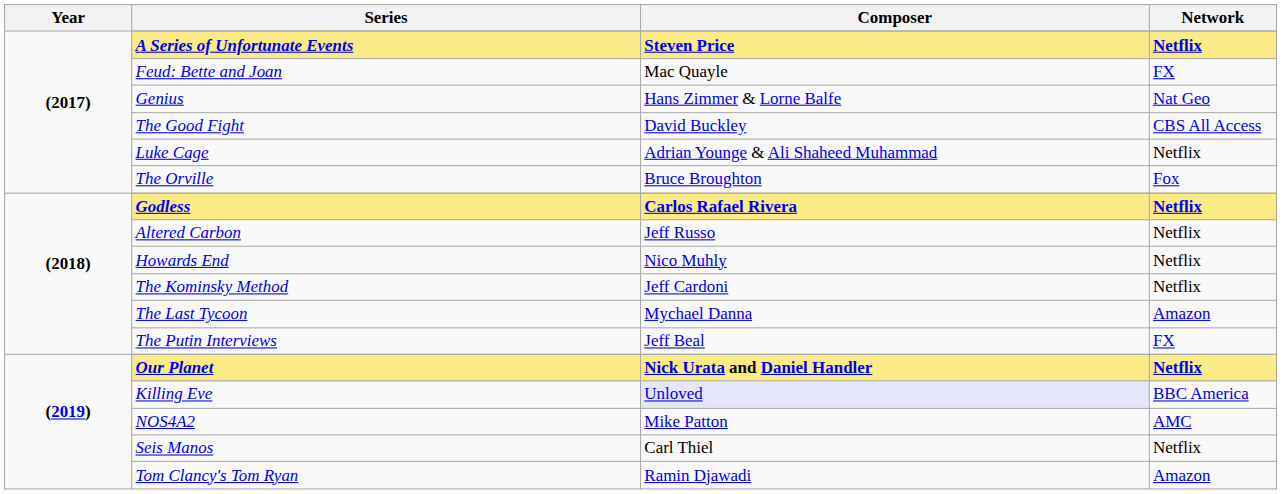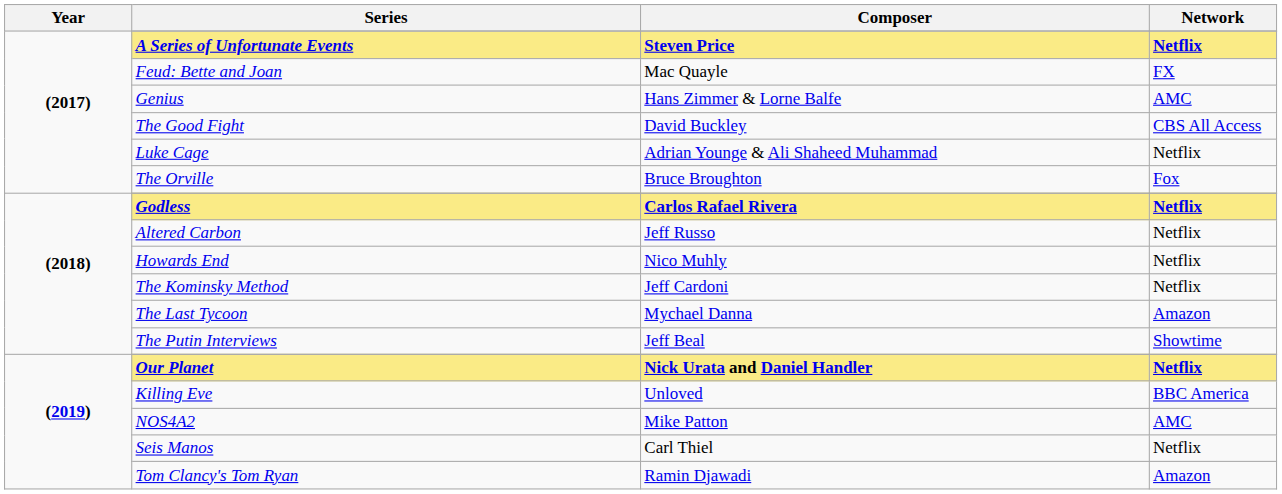 <table class="wikitable" width="95%" cellpadding="4">
 <tr>
 <th width="10%">Year</th>
 <th width="40%">Series</th>
 <th width="40%">Composer</th>
 <th width="10%">Network</th>
 </tr>
 <tr>
 <td rowspan=7 style="text-align:center"><strong>(2017)</strong><br> <br></td>
 </tr>
 <tr style="background:#FAEB86">
 <td><strong><em><a href='#'>A Series of Unfortunate Events</a></em></strong></td>
 <td><strong><a href='#'>Steven Price</a></strong></td>
 <td><strong><a href='#'>Netflix</a></strong></td>
 </tr>
 <tr>
 <td><em><a href='#'>Feud: Bette and Joan</a></em></td>
 <td>Mac Quayle</td>
 <td><a href='#'>FX</a></td>
 </tr>
 <tr>
 <td><em><a href='#'>Genius</a></em></td>
 <td><a href='#'>Hans Zimmer</a> & <a href='#'>Lorne Balfe</a></td>
-<td><a href='#'>Nat Geo</a></td>
+<td><a href='#'>AMC</a></td>
 </tr>
 <tr>
 <td><em><a href='#'>The Good Fight</a></em></td>
 <td><a href='#'>David Buckley</a></td>
 <td><a href='#'>CBS All Access</a></td>
 </tr>
 <tr>
 <td><em><a href='#'>Luke Cage</a></em></td>
 <td><a href='#'>Adrian Younge</a> & <a href='#'>Ali Shaheed Muhammad</a></td>
 <td>Netflix</td>
 </tr>
 <tr>
 <td><em><a href='#'>The Orville</a></em></td>
 <td><a href='#'>Bruce Broughton</a></td>
 <td><a href='#'>Fox</a></td>
 </tr>
 <tr>
 <td rowspan=7 style="text-align:center"><strong>(2018)</strong><br> <br></td>
 </tr>
 <tr style="background:#FAEB86">
 <td><strong><em><a href='#'>Godless</a></em></strong></td>
 <td><strong><a href='#'>Carlos Rafael Rivera</a></strong></td>
 <td><strong><a href='#'>Netflix</a></strong></td>
 </tr>
 <tr>
 <td><em><a href='#'>Altered Carbon</a></em></td>
 <td><a href='#'>Jeff Russo</a></td>
 <td>Netflix</td>
 </tr>
 <tr>
 <td><em><a href='#'>Howards End</a></em></td>
 <td><a href='#'>Nico Muhly</a></td>
 <td>Netflix</td>
 </tr>
 <tr>
 <td><em><a href='#'>The Kominsky Method</a></em></td>
 <td><a href='#'>Jeff Cardoni</a></td>
 <td>Netflix</td>
 </tr>
 <tr>
 <td><em><a href='#'>The Last Tycoon</a></em></td>
 <td><a href='#'>Mychael Danna</a></td>
 <td><a href='#'>Amazon</a></td>
 </tr>
 <tr>
 <td><em><a href='#'>The Putin Interviews</a></em></td>
 <td><a href='#'>Jeff Beal</a></td>
-<td><a href='#'>FX</a></td>
+<td><a href='#'>Showtime</a></td>
 </tr>
 <tr>
 <td rowspan=6 style="text-align:center"><strong>(<a href='#'>2019</a>)</strong><br> <br></td>
 </tr>
 <tr style="background:#FAEB86">
 <td><strong><em><a href='#'>Our Planet</a></em></strong></td>
 <td><strong><a href='#'>Nick Urata</a> and <a href='#'>Daniel Handler</a></strong></td>
 <td><strong><a href='#'>Netflix</a></strong></td>
 </tr>
 <tr>
 <td><em><a href='#'>Killing Eve</a></em></td>
-<td style="background: lavender;"><a href='#'>Unloved</a></td>
+<td><a href='#'>Unloved</a></td>
 <td><a href='#'>BBC America</a></td>
 </tr>
 <tr>
 <td><em><a href='#'>NOS4A2</a></em></td>
 <td><a href='#'>Mike Patton</a></td>
 <td><a href='#'>AMC</a></td>
 </tr>
 <tr>
 <td><em><a href='#'>Seis Manos</a></em></td>
 <td>Carl Thiel</td>
 <td>Netflix</td>
 </tr>
 <tr>
 <td><em><a href='#'>Tom Clancy's Tom Ryan</a></em></td>
 <td><a href='#'>Ramin Djawadi</a></td>
 <td><a href='#'>Amazon</a></td>
 </tr>
 </table>
